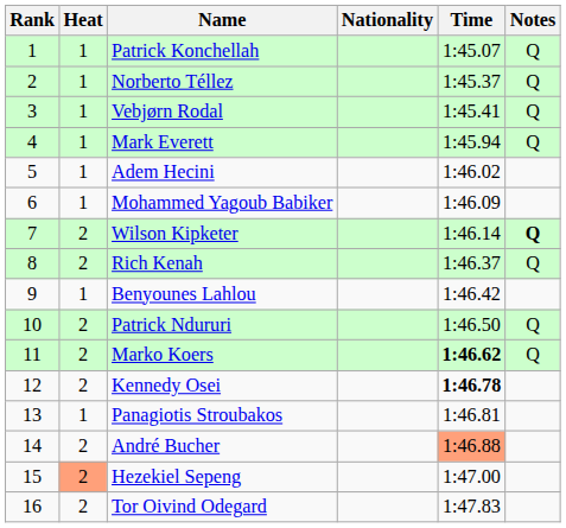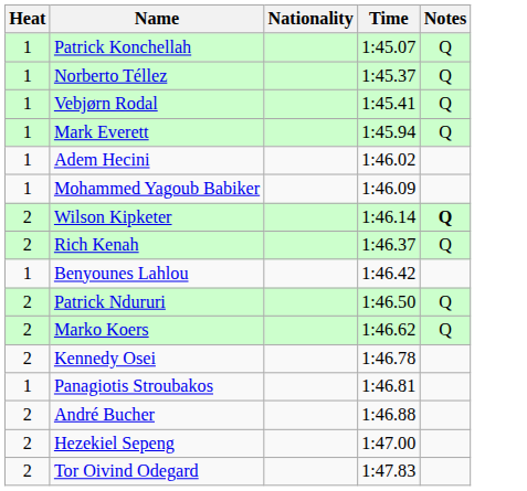 <table class="wikitable sortable" style="text-align:center">
 <tr>
-<th>Rank</th>
 <th>Heat</th>
 <th>Name</th>
 <th>Nationality</th>
 <th>Time</th>
 <th>Notes</th>
 </tr>
 <tr bgcolor=ccffcc>
 <td>1</td>
-<td>1</td>
 <td align=left><a href='#'>Patrick Konchellah</a></td>
 <td align=left></td>
 <td>1:45.07</td>
 <td>Q</td>
 </tr>
 <tr bgcolor=ccffcc>
-<td>2</td>
 <td>1</td>
 <td align=left><a href='#'>Norberto Téllez</a></td>
 <td align=left></td>
 <td>1:45.37</td>
 <td>Q</td>
 </tr>
 <tr bgcolor=ccffcc>
-<td>3</td>
 <td>1</td>
 <td align=left><a href='#'>Vebjørn Rodal</a></td>
 <td align=left></td>
 <td>1:45.41</td>
 <td>Q</td>
 </tr>
 <tr bgcolor=ccffcc>
-<td>4</td>
 <td>1</td>
 <td align=left><a href='#'>Mark Everett</a></td>
 <td align=left></td>
 <td>1:45.94</td>
 <td>Q</td>
 </tr>
 <tr>
-<td>5</td>
 <td>1</td>
 <td align=left><a href='#'>Adem Hecini</a></td>
 <td align=left></td>
 <td>1:46.02</td>
 <td></td>
 </tr>
 <tr>
-<td>6</td>
 <td>1</td>
 <td align=left><a href='#'>Mohammed Yagoub Babiker</a></td>
 <td align=left></td>
 <td>1:46.09</td>
 <td></td>
 </tr>
 <tr bgcolor=ccffcc>
-<td>7</td>
 <td>2</td>
 <td align=left><a href='#'>Wilson Kipketer</a></td>
 <td align=left></td>
 <td>1:46.14</td>
 <td><strong>Q</strong></td>
 </tr>
 <tr bgcolor=ccffcc>
-<td>8</td>
 <td>2</td>
 <td align=left><a href='#'>Rich Kenah</a></td>
 <td align=left></td>
 <td>1:46.37</td>
 <td>Q</td>
 </tr>
 <tr>
-<td>9</td>
 <td>1</td>
 <td align=left><a href='#'>Benyounes Lahlou</a></td>
 <td align=left></td>
 <td>1:46.42</td>
 <td></td>
 </tr>
 <tr bgcolor=ccffcc>
-<td>10</td>
 <td>2</td>
 <td align=left><a href='#'>Patrick Ndururi</a></td>
 <td align=left></td>
 <td>1:46.50</td>
 <td>Q</td>
 </tr>
 <tr bgcolor=ccffcc>
-<td>11</td>
 <td>2</td>
 <td align=left><a href='#'>Marko Koers</a></td>
 <td align=left></td>
-<td><strong>1:46.62</strong></td>
+<td>1:46.62</td>
 <td>Q</td>
 </tr>
 <tr>
-<td>12</td>
 <td>2</td>
 <td align=left><a href='#'>Kennedy Osei</a></td>
 <td align=left></td>
-<td><strong>1:46.78</strong></td>
+<td>1:46.78</td>
 <td></td>
 </tr>
 <tr>
-<td>13</td>
 <td>1</td>
 <td align=left><a href='#'>Panagiotis Stroubakos</a></td>
 <td align=left></td>
 <td>1:46.81</td>
 <td></td>
 </tr>
 <tr>
-<td>14</td>
 <td>2</td>
 <td align=left><a href='#'>André Bucher</a></td>
 <td align=left></td>
-<td style="background: lightsalmon;">1:46.88</td>
+<td>1:46.88</td>
 <td></td>
 </tr>
 <tr>
-<td>15</td>
-<td style="background: lightsalmon;">2</td>
+<td>2</td>
 <td align=left><a href='#'>Hezekiel Sepeng</a></td>
 <td align=left></td>
 <td>1:47.00</td>
 <td></td>
 </tr>
 <tr>
-<td>16</td>
 <td>2</td>
 <td align=left><a href='#'>Tor Oivind Odegard</a></td>
 <td align=left></td>
 <td>1:47.83</td>
 <td></td>
 </tr>
 </table>
